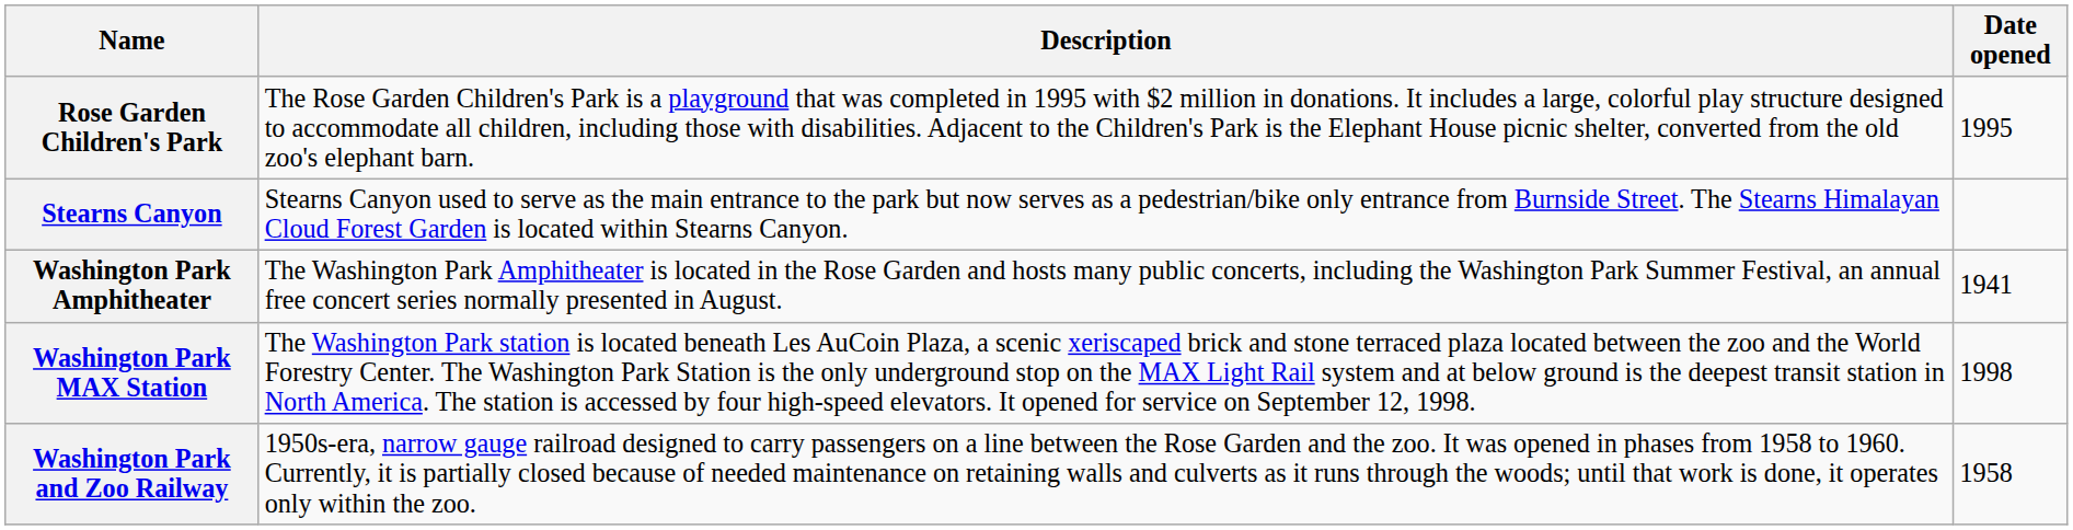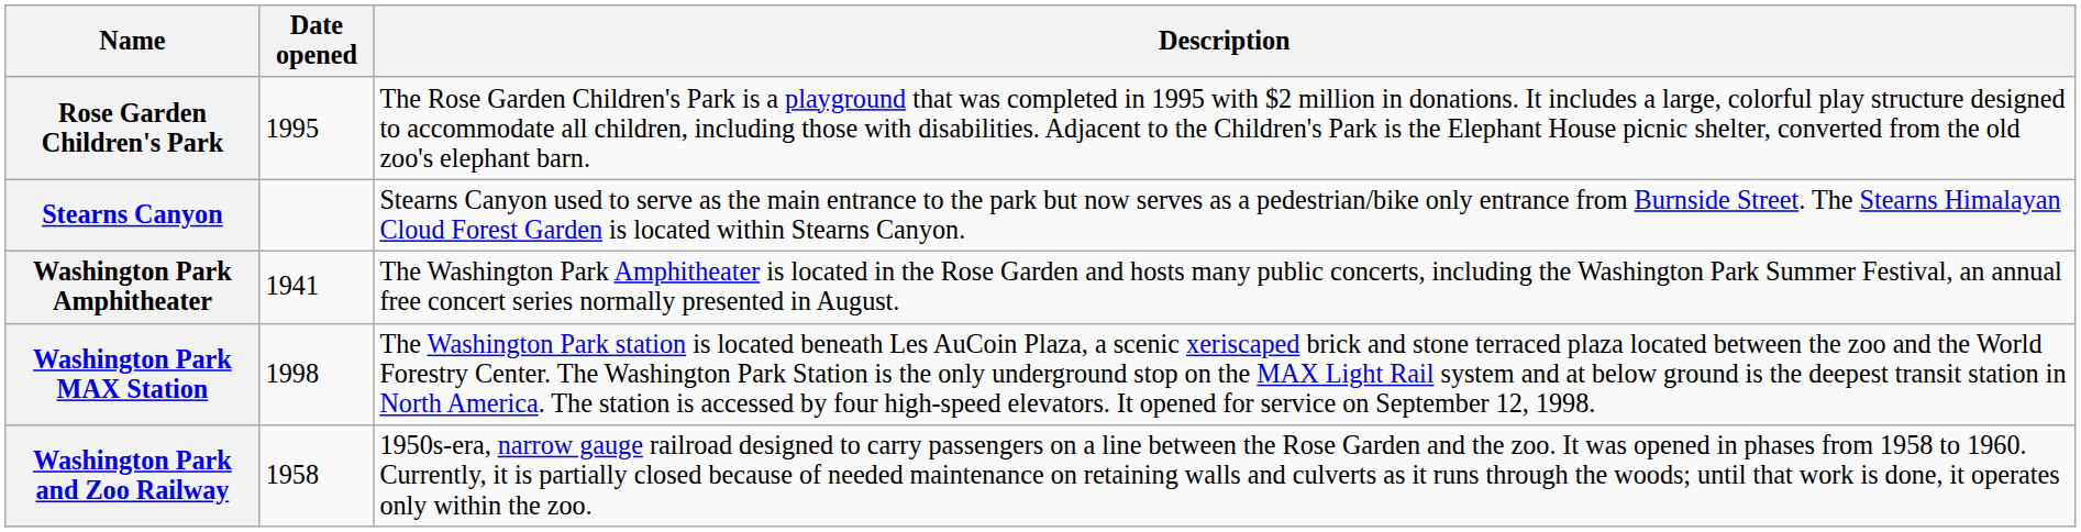 <table class="wikitable sortable">
 <tr>
 <th scope="col">Name</th>
+<th scope="col">Date opened</th>
 <th>Description</th>
-<th scope="col">Date opened</th>
 </tr>
 <tr>
 <th>Rose Garden Children's Park<br></th>
+<td>1995</td>
 <td>The Rose Garden Children's Park is a <a href='#'>playground</a> that was completed in 1995 with $2 million in donations. It includes a large, colorful play structure designed to accommodate all children, including those with disabilities. Adjacent to the Children's Park is the Elephant House picnic shelter, converted from the old zoo's elephant barn.</td>
-<td>1995</td>
 </tr>
 <tr>
 <th><a href='#'>Stearns Canyon</a></th>
+<td></td>
 <td>Stearns Canyon used to serve as the main entrance to the park but now serves as a pedestrian/bike only entrance from <a href='#'>Burnside Street</a>. The <a href='#'>Stearns Himalayan Cloud Forest Garden</a> is located within Stearns Canyon.</td>
-<td></td>
 </tr>
 <tr>
 <th scope="row">Washington Park Amphitheater<br></th>
+<td>1941</td>
 <td>The Washington Park <a href='#'>Amphitheater</a> is located in the Rose Garden and hosts many public concerts, including the Washington Park Summer Festival, an annual free concert series normally presented in August.</td>
-<td>1941</td>
 </tr>
 <tr>
 <th><a href='#'>Washington Park MAX Station</a></th>
+<td>1998</td>
 <td>The <a href='#'>Washington Park station</a> is located beneath Les AuCoin Plaza, a scenic <a href='#'>xeriscaped</a> brick and stone terraced plaza located between the zoo and the World Forestry Center. The Washington Park Station is the only underground stop on the <a href='#'>MAX Light Rail</a> system and at  below ground is the deepest transit station in <a href='#'>North America</a>. The station is accessed by four high-speed elevators. It opened for service on September 12, 1998.</td>
-<td>1998</td>
 </tr>
 <tr>
 <th><a href='#'>Washington Park and Zoo Railway</a></th>
+<td>1958</td>
 <td>1950s-era,  <a href='#'>narrow gauge</a> railroad designed to carry passengers on a  line between the Rose Garden and the zoo. It was opened in phases from 1958 to 1960. Currently, it is partially closed because of needed maintenance on retaining walls and culverts as it runs through the woods; until that work is done, it operates only within the zoo.</td>
-<td>1958</td>
 </tr>
 </table>
